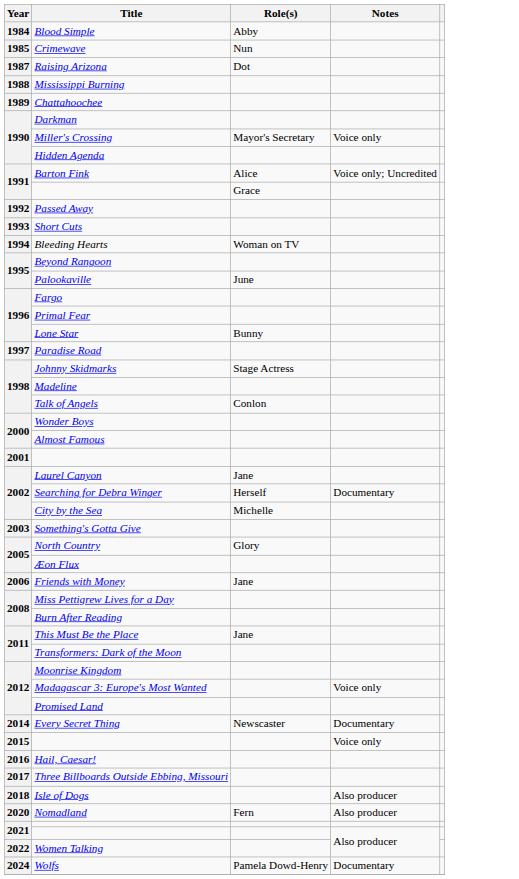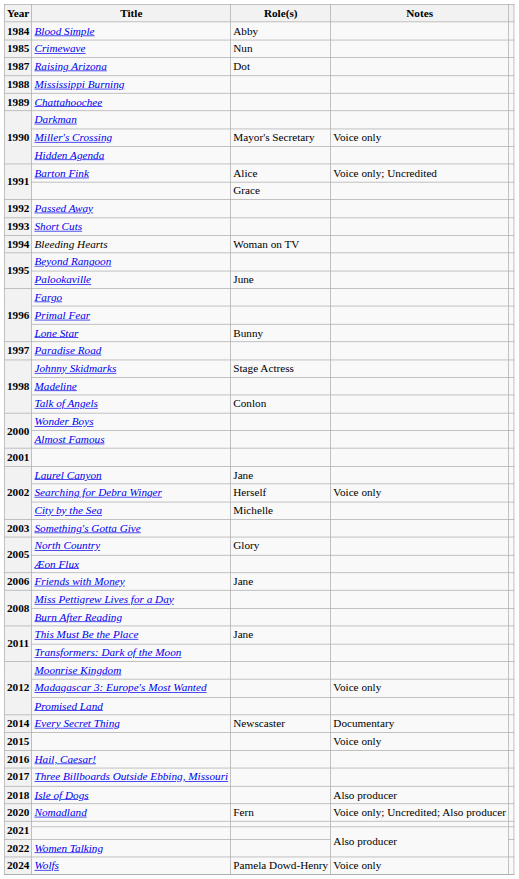 <table class="wikitable plainrowheaders sortable">
 <tr>
 <th scope="col">Year</th>
 <th scope="col">Title</th>
 <th scope="col">Role(s)</th>
 <th scope="col" class="unsortable">Notes</th>
 <th scope="col" class="unsortable"></th>
 </tr>
 <tr>
 <th scope="row">1984</th>
 <td><em><a href='#'>Blood Simple</a></em></td>
 <td>Abby</td>
 <td></td>
 <td style="text-align:center;"></td>
 </tr>
 <tr>
 <th scope="row">1985</th>
 <td><em><a href='#'>Crimewave</a></em></td>
 <td>Nun</td>
 <td></td>
 <td style="text-align:center;"></td>
 </tr>
 <tr>
 <th scope="row">1987</th>
 <td><em><a href='#'>Raising Arizona</a></em></td>
 <td>Dot</td>
 <td></td>
 <td style="text-align:center;"></td>
 </tr>
 <tr>
 <th scope="row">1988</th>
 <td><em><a href='#'>Mississippi Burning</a></em></td>
 <td></td>
 <td></td>
 <td style="text-align:center;"></td>
 </tr>
 <tr>
 <th scope="row">1989</th>
 <td><em><a href='#'>Chattahoochee</a></em></td>
 <td></td>
 <td></td>
 <td style="text-align:center;"></td>
 </tr>
 <tr>
 <th scope="row" rowspan="3">1990</th>
 <td><em><a href='#'>Darkman</a></em></td>
 <td></td>
 <td></td>
 <td style="text-align:center;"></td>
 </tr>
 <tr>
 <td><em><a href='#'>Miller's Crossing</a></em></td>
 <td>Mayor's Secretary</td>
 <td>Voice only</td>
 <td style="text-align:center;"></td>
 </tr>
 <tr>
 <td><em><a href='#'>Hidden Agenda</a></em></td>
 <td></td>
 <td></td>
 <td style="text-align:center;"></td>
 </tr>
 <tr>
 <th scope="row" rowspan="2">1991</th>
 <td><em><a href='#'>Barton Fink</a></em></td>
 <td>Alice</td>
 <td>Voice only; Uncredited</td>
 <td style="text-align:center;"></td>
 </tr>
 <tr>
 <td><em></em></td>
 <td>Grace</td>
 <td></td>
 <td style="text-align:center;"></td>
 </tr>
 <tr>
 <th scope="row">1992</th>
 <td><em><a href='#'>Passed Away</a></em></td>
 <td></td>
 <td></td>
 <td style="text-align:center;"></td>
 </tr>
 <tr>
 <th scope="row">1993</th>
 <td><em><a href='#'>Short Cuts</a></em></td>
 <td></td>
 <td></td>
 <td style="text-align:center;"></td>
 </tr>
 <tr>
 <th scope="row">1994</th>
 <td><em>Bleeding Hearts</em></td>
 <td>Woman on TV</td>
 <td></td>
 <td style="text-align:center;"></td>
 </tr>
 <tr>
 <th scope="row" rowspan="2">1995</th>
 <td><em><a href='#'>Beyond Rangoon</a></em></td>
 <td></td>
 <td></td>
 <td style="text-align:center;"></td>
 </tr>
 <tr>
 <td><em><a href='#'>Palookaville</a></em></td>
 <td>June</td>
 <td></td>
 <td style="text-align:center;"></td>
 </tr>
 <tr>
 <th scope="row" rowspan="3">1996</th>
 <td><em><a href='#'>Fargo</a></em></td>
 <td></td>
 <td></td>
 <td style="text-align:center;"></td>
 </tr>
 <tr>
 <td><em><a href='#'>Primal Fear</a></em></td>
 <td></td>
 <td></td>
 <td style="text-align:center;"></td>
 </tr>
 <tr>
 <td><em><a href='#'>Lone Star</a></em></td>
 <td>Bunny</td>
 <td></td>
 <td style="text-align:center;"></td>
 </tr>
 <tr>
 <th scope="row">1997</th>
 <td><em><a href='#'>Paradise Road</a></em></td>
 <td></td>
 <td></td>
 <td style="text-align:center;"></td>
 </tr>
 <tr>
 <th scope="row" rowspan="3">1998</th>
 <td><em><a href='#'>Johnny Skidmarks</a></em></td>
 <td>Stage Actress</td>
 <td></td>
 <td style="text-align:center;"></td>
 </tr>
 <tr>
 <td><em><a href='#'>Madeline</a></em></td>
 <td></td>
 <td></td>
 <td style="text-align:center;"></td>
 </tr>
 <tr>
 <td><em><a href='#'>Talk of Angels</a></em></td>
 <td>Conlon</td>
 <td></td>
 <td style="text-align:center;"></td>
 </tr>
 <tr>
 <th scope="row" rowspan="2">2000</th>
 <td><em><a href='#'>Wonder Boys</a></em></td>
 <td></td>
 <td></td>
 <td style="text-align:center;"></td>
 </tr>
 <tr>
 <td><em><a href='#'>Almost Famous</a></em></td>
 <td></td>
 <td></td>
 <td style="text-align:center;"></td>
 </tr>
 <tr>
 <th scope="row">2001</th>
 <td><em></em></td>
 <td></td>
 <td></td>
 <td style="text-align:center;"></td>
 </tr>
 <tr>
 <th rowspan="3" scope="row">2002</th>
 <td><em><a href='#'>Laurel Canyon</a></em></td>
 <td>Jane</td>
 <td></td>
 <td style="text-align:center;"></td>
 </tr>
 <tr>
 <td><em><a href='#'>Searching for Debra Winger</a></em></td>
 <td>Herself</td>
-<td>Documentary</td>
+<td>Voice only</td>
 <td></td>
 </tr>
 <tr>
 <td><em><a href='#'>City by the Sea</a></em></td>
 <td>Michelle</td>
 <td></td>
 <td style="text-align:center;"></td>
 </tr>
 <tr>
 <th scope="row">2003</th>
 <td><em><a href='#'>Something's Gotta Give</a></em></td>
 <td></td>
 <td></td>
 <td style="text-align:center;"></td>
 </tr>
 <tr>
 <th scope="row" rowspan="2">2005</th>
 <td><em><a href='#'>North Country</a></em></td>
 <td>Glory</td>
 <td></td>
 <td style="text-align:center;"></td>
 </tr>
 <tr>
 <td><em><a href='#'>Æon Flux</a></em></td>
 <td></td>
 <td></td>
 <td style="text-align:center;"></td>
 </tr>
 <tr>
 <th scope="row">2006</th>
 <td><em><a href='#'>Friends with Money</a></em></td>
 <td>Jane</td>
 <td></td>
 <td style="text-align:center;"></td>
 </tr>
 <tr>
 <th scope="row" rowspan="2">2008</th>
 <td><em><a href='#'>Miss Pettigrew Lives for a Day</a></em></td>
 <td></td>
 <td></td>
 <td style="text-align:center;"></td>
 </tr>
 <tr>
 <td><em><a href='#'>Burn After Reading</a></em></td>
 <td></td>
 <td></td>
 <td style="text-align:center;"></td>
 </tr>
 <tr>
 <th scope="row" rowspan="2">2011</th>
 <td><em><a href='#'>This Must Be the Place</a></em></td>
 <td>Jane</td>
 <td></td>
 <td style="text-align:center;"></td>
 </tr>
 <tr>
 <td><em><a href='#'>Transformers: Dark of the Moon</a></em></td>
 <td></td>
 <td></td>
 <td style="text-align:center;"></td>
 </tr>
 <tr>
 <th scope="row" rowspan="3">2012</th>
 <td><em><a href='#'>Moonrise Kingdom</a></em></td>
 <td></td>
 <td></td>
 <td style="text-align:center;"></td>
 </tr>
 <tr>
 <td><em><a href='#'>Madagascar 3: Europe's Most Wanted</a></em></td>
 <td></td>
 <td>Voice only</td>
 <td style="text-align:center;"></td>
 </tr>
 <tr>
 <td><em><a href='#'>Promised Land</a></em></td>
 <td></td>
 <td></td>
 <td style="text-align:center;"></td>
 </tr>
 <tr>
 <th scope="row">2014</th>
 <td><em><a href='#'>Every Secret Thing</a></em></td>
 <td>Newscaster</td>
 <td>Documentary</td>
 <td style="text-align:center;"></td>
 </tr>
 <tr>
 <th scope="row">2015</th>
 <td><em></em></td>
 <td></td>
 <td>Voice only</td>
 <td style="text-align:center;"></td>
 </tr>
 <tr>
 <th scope="row">2016</th>
 <td><em><a href='#'>Hail, Caesar!</a></em></td>
 <td></td>
 <td></td>
 <td style="text-align:center;"></td>
 </tr>
 <tr>
 <th scope="row">2017</th>
 <td><em><a href='#'>Three Billboards Outside Ebbing, Missouri</a></em></td>
 <td></td>
 <td></td>
 <td style="text-align:center;"></td>
 </tr>
 <tr>
 <th scope="row">2018</th>
 <td><em><a href='#'>Isle of Dogs</a></em></td>
 <td></td>
 <td>Also producer</td>
 <td style="text-align:center;"></td>
 </tr>
 <tr>
 <th scope="row">2020</th>
 <td><em><a href='#'>Nomadland</a></em></td>
 <td>Fern</td>
-<td>Also producer</td>
+<td>Voice only; Uncredited; Also producer</td>
 <td style="text-align:center;"></td>
 </tr>
 <tr>
 <th scope="row" rowspan="2">2021</th>
 <td><em></em></td>
 <td></td>
 <td></td>
 <td style="text-align:center;"></td>
 </tr>
 <tr>
 <td><em></em></td>
 <td></td>
 <td rowspan="2">Also producer</td>
 <td style="text-align:center;"></td>
 </tr>
 <tr>
 <th scope="row">2022</th>
 <td><em><a href='#'>Women Talking</a></em></td>
 <td></td>
 <td style="text-align:center;"></td>
 </tr>
 <tr>
 <th scope="row">2024</th>
 <td><em><a href='#'>Wolfs</a></em></td>
 <td>Pamela Dowd-Henry</td>
-<td>Documentary</td>
+<td>Voice only</td>
 <td style="text-align:center;"></td>
 </tr>
 <tr>
 </tr>
 </table>
